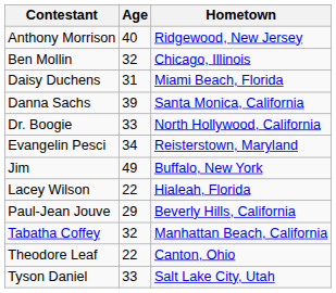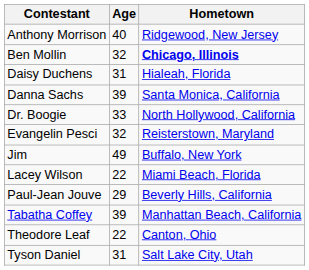 <table class="wikitable">
 <tr>
 <th>Contestant</th>
 <th>Age</th>
 <th>Hometown</th>
 </tr>
 <tr>
 <td>Anthony Morrison</td>
 <td>40</td>
 <td><a href='#'>Ridgewood, New Jersey</a> </td>
 </tr>
 <tr>
 <td>Ben Mollin</td>
 <td>32</td>
-<td><a href='#'>Chicago, Illinois</a></td>
+<td><strong><a href='#'>Chicago, Illinois</a></strong></td>
 </tr>
 <tr>
 <td>Daisy Duchens</td>
 <td>31</td>
-<td><a href='#'>Miami Beach, Florida</a></td>
+<td><a href='#'>Hialeah, Florida</a></td>
 </tr>
 <tr>
 <td>Danna Sachs</td>
 <td>39</td>
 <td><a href='#'>Santa Monica, California</a></td>
 </tr>
 <tr>
 <td>Dr. Boogie</td>
 <td>33</td>
 <td><a href='#'>North Hollywood, California</a></td>
 </tr>
 <tr>
 <td>Evangelin Pesci</td>
-<td>34</td>
+<td>32</td>
 <td><a href='#'>Reisterstown, Maryland</a></td>
 </tr>
 <tr>
 <td>Jim</td>
 <td>49</td>
 <td><a href='#'>Buffalo, New York</a></td>
 </tr>
 <tr>
 <td>Lacey Wilson</td>
 <td>22</td>
-<td><a href='#'>Hialeah, Florida</a></td>
+<td><a href='#'>Miami Beach, Florida</a></td>
 </tr>
 <tr>
 <td>Paul-Jean Jouve</td>
 <td>29</td>
 <td><a href='#'>Beverly Hills, California</a></td>
 </tr>
 <tr>
 <td><a href='#'>Tabatha Coffey</a></td>
-<td>32</td>
+<td>39</td>
 <td><a href='#'>Manhattan Beach, California</a></td>
 </tr>
 <tr>
 <td>Theodore Leaf</td>
 <td>22</td>
 <td><a href='#'>Canton, Ohio</a></td>
 </tr>
 <tr>
 <td>Tyson Daniel</td>
-<td>33</td>
+<td>31</td>
 <td><a href='#'>Salt Lake City, Utah</a></td>
 </tr>
 </table>
